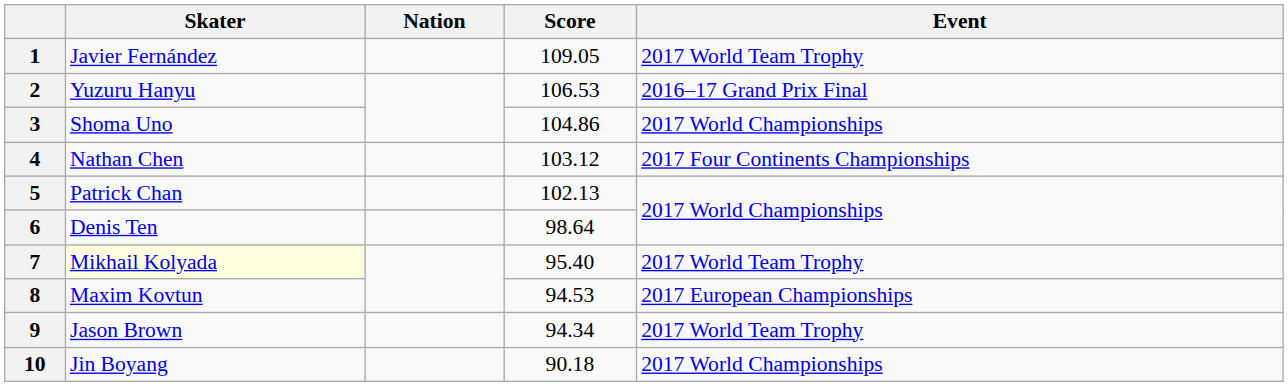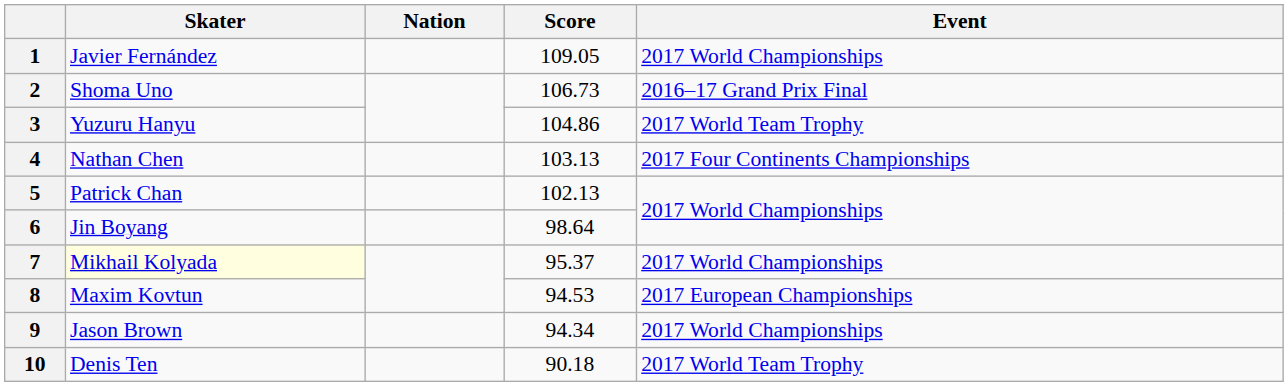 <table class="wikitable sortable" style="text-align:left; width:75%">
 <tr>
 <th scope="col"></th>
 <th scope="col">Skater</th>
 <th scope="col">Nation</th>
 <th scope="col">Score</th>
 <th scope="col">Event</th>
 </tr>
 <tr>
 <th scope="row">1</th>
 <td><a href='#'>Javier Fernández</a></td>
 <td></td>
 <td style="text-align:center;">109.05</td>
-<td><a href='#'>2017 World Team Trophy</a></td>
+<td><a href='#'>2017 World Championships</a></td>
 </tr>
 <tr>
 <th scope="row">2</th>
-<td><a href='#'>Yuzuru Hanyu</a></td>
+<td><a href='#'>Shoma Uno</a></td>
 <td rowspan="2"></td>
-<td style="text-align:center;">106.53</td>
+<td style="text-align:center;">106.73</td>
 <td><a href='#'>2016–17 Grand Prix Final</a></td>
 </tr>
 <tr>
 <th scope="row">3</th>
-<td><a href='#'>Shoma Uno</a></td>
+<td><a href='#'>Yuzuru Hanyu</a></td>
 <td style="text-align:center;">104.86</td>
-<td><a href='#'>2017 World Championships</a></td>
+<td><a href='#'>2017 World Team Trophy</a></td>
 </tr>
 <tr>
 <th scope="row">4</th>
 <td><a href='#'>Nathan Chen</a></td>
 <td></td>
-<td style="text-align:center;">103.12</td>
+<td style="text-align:center;">103.13</td>
 <td><a href='#'>2017 Four Continents Championships</a></td>
 </tr>
 <tr>
 <th scope="row">5</th>
 <td><a href='#'>Patrick Chan</a></td>
 <td></td>
 <td style="text-align:center;">102.13</td>
 <td rowspan="2"><a href='#'>2017 World Championships</a></td>
 </tr>
 <tr>
 <th scope="row">6</th>
-<td><a href='#'>Denis Ten</a></td>
+<td><a href='#'>Jin Boyang</a></td>
 <td></td>
 <td style="text-align:center;">98.64</td>
 </tr>
 <tr>
 <th scope="row">7</th>
 <td style="background: lightyellow;"><a href='#'>Mikhail Kolyada</a></td>
 <td rowspan="2"></td>
-<td style="text-align:center;">95.40</td>
-<td><a href='#'>2017 World Team Trophy</a></td>
+<td style="text-align:center;">95.37</td>
+<td><a href='#'>2017 World Championships</a></td>
 </tr>
 <tr>
 <th scope="row">8</th>
 <td><a href='#'>Maxim Kovtun</a></td>
 <td style="text-align:center;">94.53</td>
 <td><a href='#'>2017 European Championships</a></td>
 </tr>
 <tr>
 <th scope="row">9</th>
 <td><a href='#'>Jason Brown</a></td>
 <td></td>
 <td style="text-align:center;">94.34</td>
-<td><a href='#'>2017 World Team Trophy</a></td>
+<td><a href='#'>2017 World Championships</a></td>
 </tr>
 <tr>
 <th scope="row">10</th>
-<td><a href='#'>Jin Boyang</a></td>
+<td><a href='#'>Denis Ten</a></td>
 <td></td>
 <td style="text-align:center;">90.18</td>
-<td><a href='#'>2017 World Championships</a></td>
+<td><a href='#'>2017 World Team Trophy</a></td>
 </tr>
 </table>
